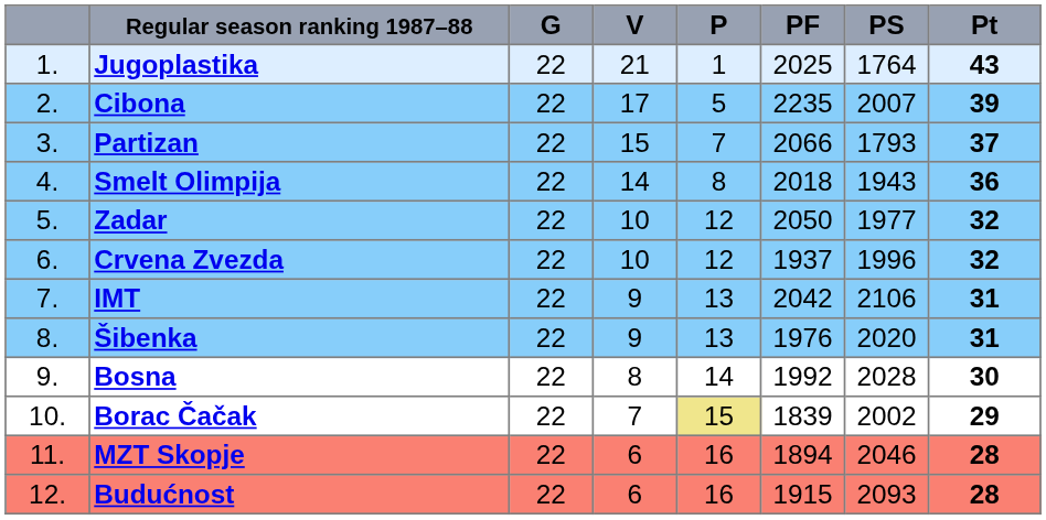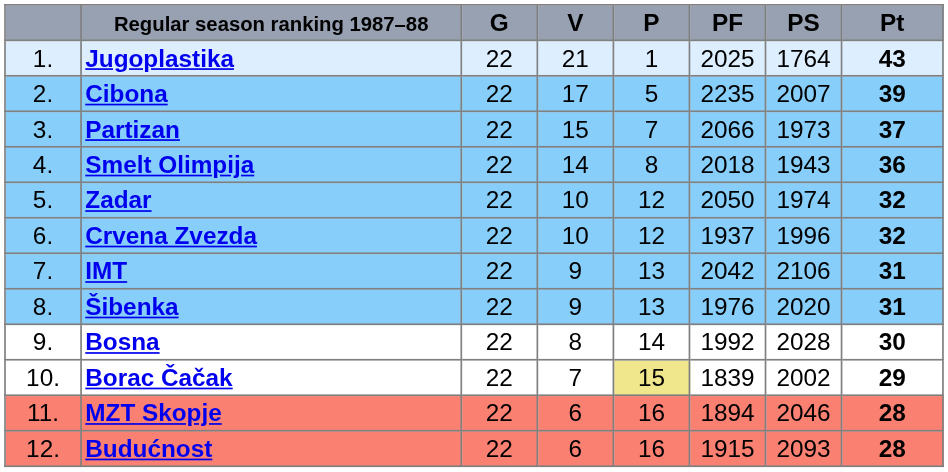 <table align=center style="font-size: 90%; border-collapse:collapse" border=1 cellspacing=0 cellpadding=2>
 <tr align=center bgcolor=#98A1B2>
 <th width=40></th>
 <th width=220><span><small>Regular season ranking 1987–88</small></span></th>
 <th width="40"><span>G</span></th>
 <th width="40"><span>V</span></th>
 <th width="40"><span>P</span></th>
 <th width="40"><span>PF</span></th>
 <th width="40"><span>PS</span></th>
 <th width="55"><span>Pt</span></th>
 </tr>
 <tr align=center style="background:#DDEEFF">
 <td>1.</td>
 <td style="text-align:left;"><strong><a href='#'>Jugoplastika</a></strong></td>
 <td>22</td>
 <td>21</td>
 <td>1</td>
 <td>2025</td>
 <td>1764</td>
 <td><strong>43</strong></td>
 </tr>
 <tr align=center style="background:#87CEFA">
 <td>2.</td>
 <td style="text-align:left;"><strong><a href='#'>Cibona</a></strong></td>
 <td>22</td>
 <td>17</td>
 <td>5</td>
 <td>2235</td>
 <td>2007</td>
 <td><strong>39</strong></td>
 </tr>
 <tr align=center style="background:#87CEFA">
 <td>3.</td>
 <td style="text-align:left;"><strong><a href='#'>Partizan</a></strong></td>
 <td>22</td>
 <td>15</td>
 <td>7</td>
 <td>2066</td>
-<td>1793</td>
+<td>1973</td>
 <td><strong>37</strong></td>
 </tr>
 <tr align=center style="background:#87CEFA">
 <td>4.</td>
 <td style="text-align:left;"><strong><a href='#'>Smelt Olimpija</a></strong></td>
 <td>22</td>
 <td>14</td>
 <td>8</td>
 <td>2018</td>
 <td>1943</td>
 <td><strong>36</strong></td>
 </tr>
 <tr align=center style="background:#87CEFA">
 <td>5.</td>
 <td style="text-align:left;"><strong><a href='#'>Zadar</a></strong></td>
 <td>22</td>
 <td>10</td>
 <td>12</td>
 <td>2050</td>
-<td>1977</td>
+<td>1974</td>
 <td><strong>32</strong></td>
 </tr>
 <tr align=center style="background:#87CEFA">
 <td>6.</td>
 <td style="text-align:left;"><strong><a href='#'>Crvena Zvezda</a></strong></td>
 <td>22</td>
 <td>10</td>
 <td>12</td>
 <td>1937</td>
 <td>1996</td>
 <td><strong>32</strong></td>
 </tr>
 <tr align=center style="background:#87CEFA">
 <td>7.</td>
 <td style="text-align:left;"><strong><a href='#'>IMT</a></strong></td>
 <td>22</td>
 <td>9</td>
 <td>13</td>
 <td>2042</td>
 <td>2106</td>
 <td><strong>31</strong></td>
 </tr>
 <tr align=center style="background:#87CEFA">
 <td>8.</td>
 <td style="text-align:left;"><strong><a href='#'>Šibenka</a></strong></td>
 <td>22</td>
 <td>9</td>
 <td>13</td>
 <td>1976</td>
 <td>2020</td>
 <td><strong>31</strong></td>
 </tr>
 <tr align=center>
 <td>9.</td>
 <td style="text-align:left;"><strong><a href='#'>Bosna</a></strong></td>
 <td>22</td>
 <td>8</td>
 <td>14</td>
 <td>1992</td>
 <td>2028</td>
 <td><strong>30</strong></td>
 </tr>
 <tr align=center>
 <td>10.</td>
 <td style="text-align:left;"><strong><a href='#'>Borac Čačak</a></strong></td>
 <td>22</td>
 <td>7</td>
 <td style="background: khaki;">15</td>
 <td>1839</td>
 <td>2002</td>
 <td><strong>29</strong></td>
 </tr>
 <tr align=center style="background:#FA8072">
 <td>11.</td>
 <td style="text-align:left;"><strong><a href='#'>MZT Skopje</a></strong></td>
 <td>22</td>
 <td>6</td>
 <td>16</td>
 <td>1894</td>
 <td>2046</td>
 <td><strong>28</strong></td>
 </tr>
 <tr align=center style="background:#FA8072">
 <td>12.</td>
 <td style="text-align:left;"><strong><a href='#'>Budućnost</a></strong></td>
 <td>22</td>
 <td>6</td>
 <td>16</td>
 <td>1915</td>
 <td>2093</td>
 <td><strong>28</strong></td>
 </tr>
 </table>
